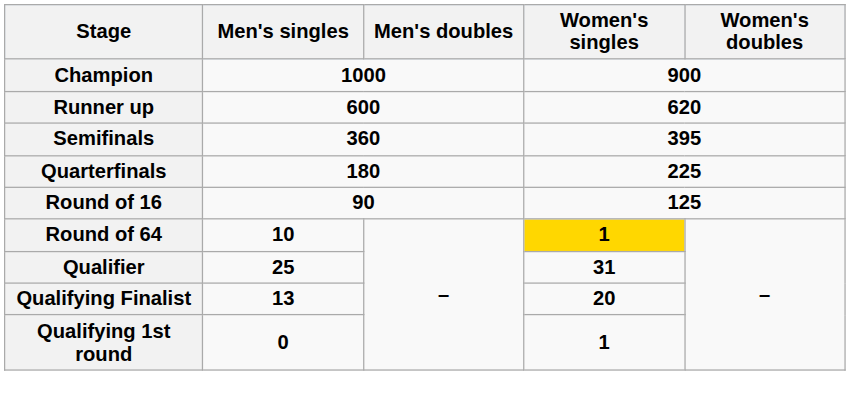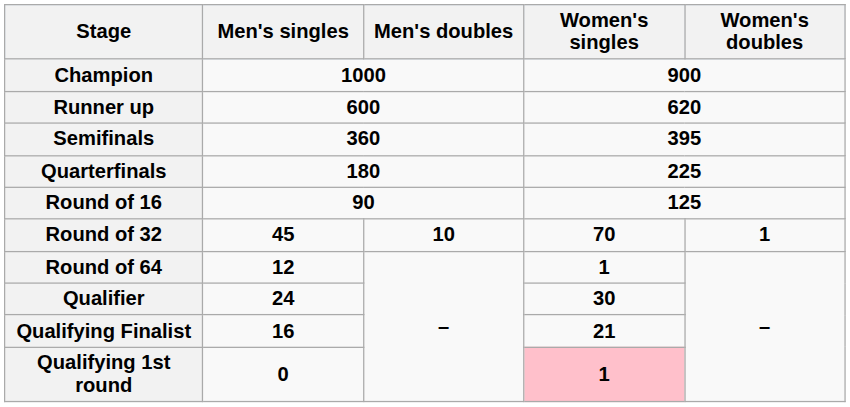 <table class="wikitable">
 <tr style="background:#d1e4fd;">
 <th style="width:150px;">Stage</th>
 <th style="width:120px;">Men's singles</th>
 <th style="width:120px;">Men's doubles</th>
 <th style="width:120px;">Women's singles</th>
 <th style="width:120px;">Women's doubles</th>
 </tr>
 <tr style="text-align:center;">
 <th>Champion</th>
 <td colspan=2><strong>1000</strong></td>
 <td colspan=2><strong>900</strong></td>
 </tr>
 <tr style="text-align:center;">
 <th>Runner up</th>
 <td colspan=2><strong>600</strong></td>
 <td colspan=2><strong>620</strong></td>
 </tr>
 <tr style="text-align:center;">
 <th>Semifinals</th>
 <td colspan=2><strong>360</strong></td>
 <td colspan=2><strong>395</strong></td>
 </tr>
 <tr style="text-align:center;">
 <th>Quarterfinals</th>
 <td colspan=2><strong>180</strong></td>
 <td colspan=2><strong>225</strong></td>
 </tr>
 <tr style="text-align:center;">
 <th>Round of 16</th>
 <td colspan=2><strong>90</strong></td>
 <td colspan=2><strong>125</strong></td>
 </tr>
 <tr style="text-align:center;">
+<th>Round of 32</th>
+<td><strong>45</strong></td>
+<td><strong>10</strong></td>
+<td><strong>70</strong></td>
+<td><strong>1</strong></td>
+</tr>
+<tr style="text-align:center;">
 <th>Round of 64</th>
-<td><strong>10</strong></td>
+<td><strong>12</strong></td>
 <td rowspan=4><strong>–</strong></td>
-<td style="background: gold;"><strong>1</strong></td>
+<td><strong>1</strong></td>
 <td rowspan=4><strong>–</strong></td>
 </tr>
 <tr style="text-align:center;">
 <th>Qualifier</th>
-<td><strong>25</strong></td>
-<td><strong>31</strong></td>
+<td><strong>24</strong></td>
+<td><strong>30</strong></td>
 </tr>
 <tr style="text-align:center;">
 <th>Qualifying Finalist</th>
-<td><strong>13</strong></td>
-<td><strong>20</strong></td>
+<td><strong>16</strong></td>
+<td><strong>21</strong></td>
 </tr>
 <tr style="text-align:center;">
 <th>Qualifying 1st round</th>
 <td><strong>0</strong></td>
-<td><strong>1</strong></td>
+<td style="background: pink;"><strong>1</strong></td>
 </tr>
 </table>
